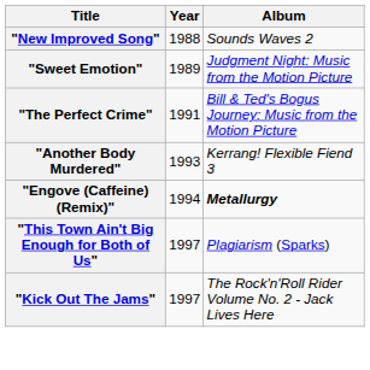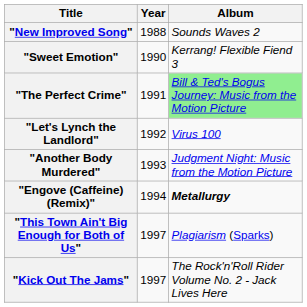 <table class="wikitable plainrowheaders">
 <tr>
 <th style="width:175px;">Title</th>
 <th width=25px>Year</th>
 <th style="width:175px;">Album</th>
 </tr>
 <tr>
 <th scope="row">"<a href='#'>New Improved Song</a>"</th>
 <td>1988</td>
 <td><em>Sounds Waves 2</em></td>
 </tr>
 <tr>
 <th scope="row">"Sweet Emotion"</th>
-<td>1989</td>
-<td><em><a href='#'>Judgment Night: Music from the Motion Picture</a></em></td>
+<td>1990</td>
+<td><em>Kerrang! Flexible Fiend 3</em></td>
 </tr>
 <tr>
 <th scope="row">"The Perfect Crime"</th>
 <td>1991</td>
-<td><em><a href='#'>Bill & Ted's Bogus Journey: Music from the Motion Picture</a></em></td>
+<td style="background: lightgreen;"><em><a href='#'>Bill & Ted's Bogus Journey: Music from the Motion Picture</a></em></td>
+</tr>
+<tr>
+<th scope="row">"Let's Lynch the Landlord"</th>
+<td>1992</td>
+<td><em><a href='#'>Virus 100</a></em></td>
 </tr>
 <tr>
 <th scope="row">"Another Body Murdered"<br></th>
 <td>1993</td>
-<td><em>Kerrang! Flexible Fiend 3</em></td>
+<td><em><a href='#'>Judgment Night: Music from the Motion Picture</a></em></td>
 </tr>
 <tr>
 <th scope="row">"Engove (Caffeine) (Remix)"</th>
 <td>1994</td>
 <td><strong><em>Metallurgy</em></strong></td>
 </tr>
 <tr>
 <th scope="row">"<a href='#'>This Town Ain't Big Enough for Both of Us</a>"</th>
 <td>1997</td>
 <td><a href='#'><em>Plagiarism</em></a> (<a href='#'>Sparks</a>)</td>
 </tr>
 <tr>
 <th scope="row">"<a href='#'>Kick Out The Jams</a>"</th>
 <td>1997</td>
 <td><em>The Rock'n'Roll Rider Volume No. 2 - Jack Lives Here</em></td>
 </tr>
 </table>
